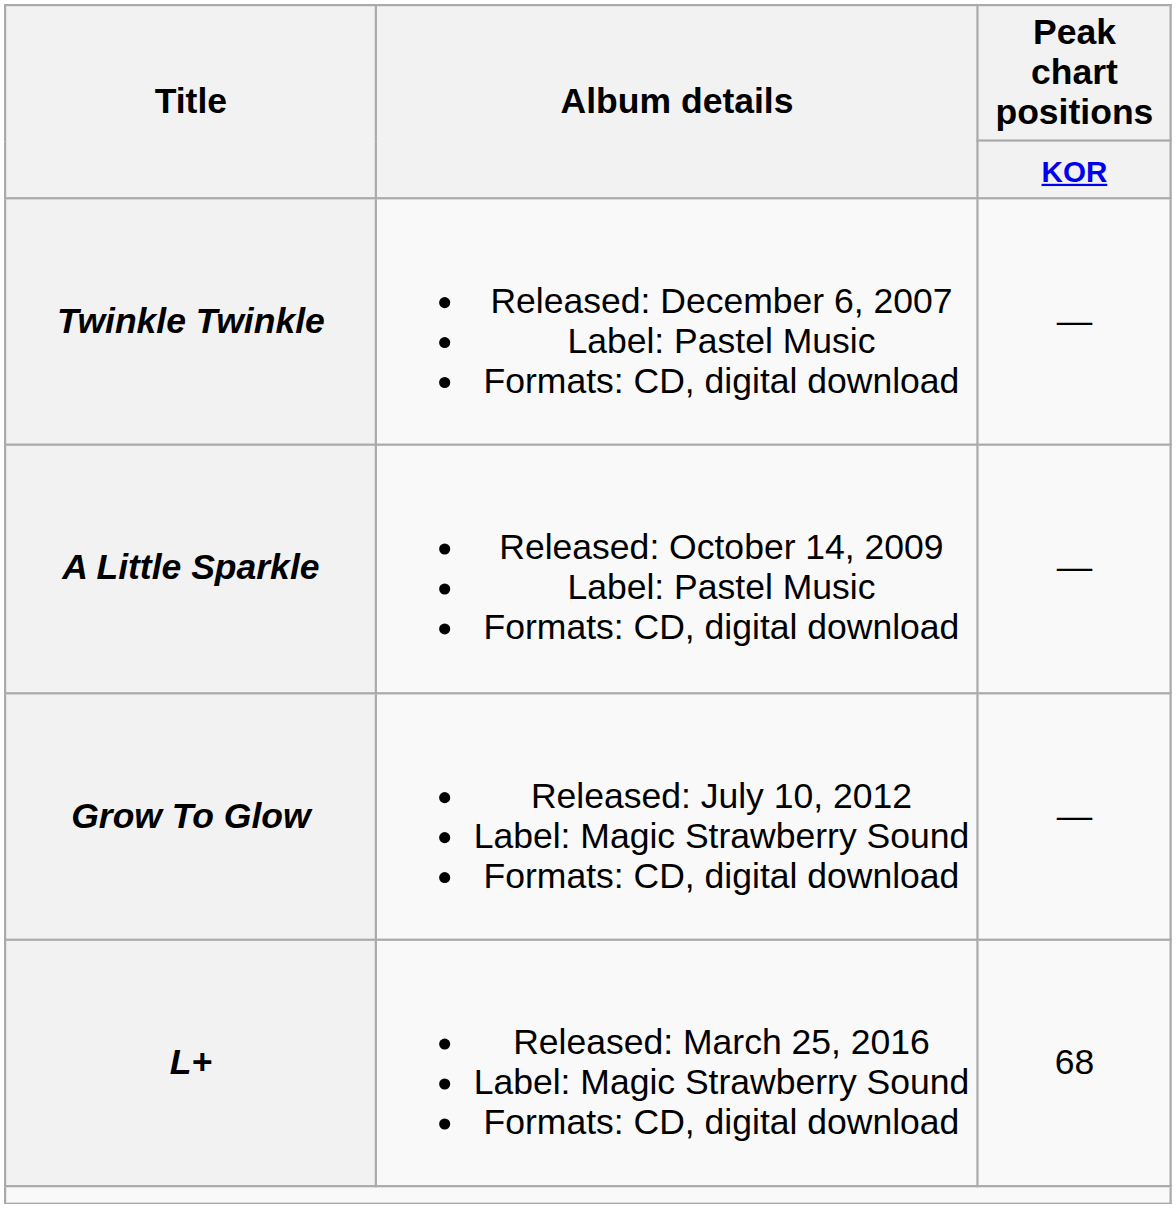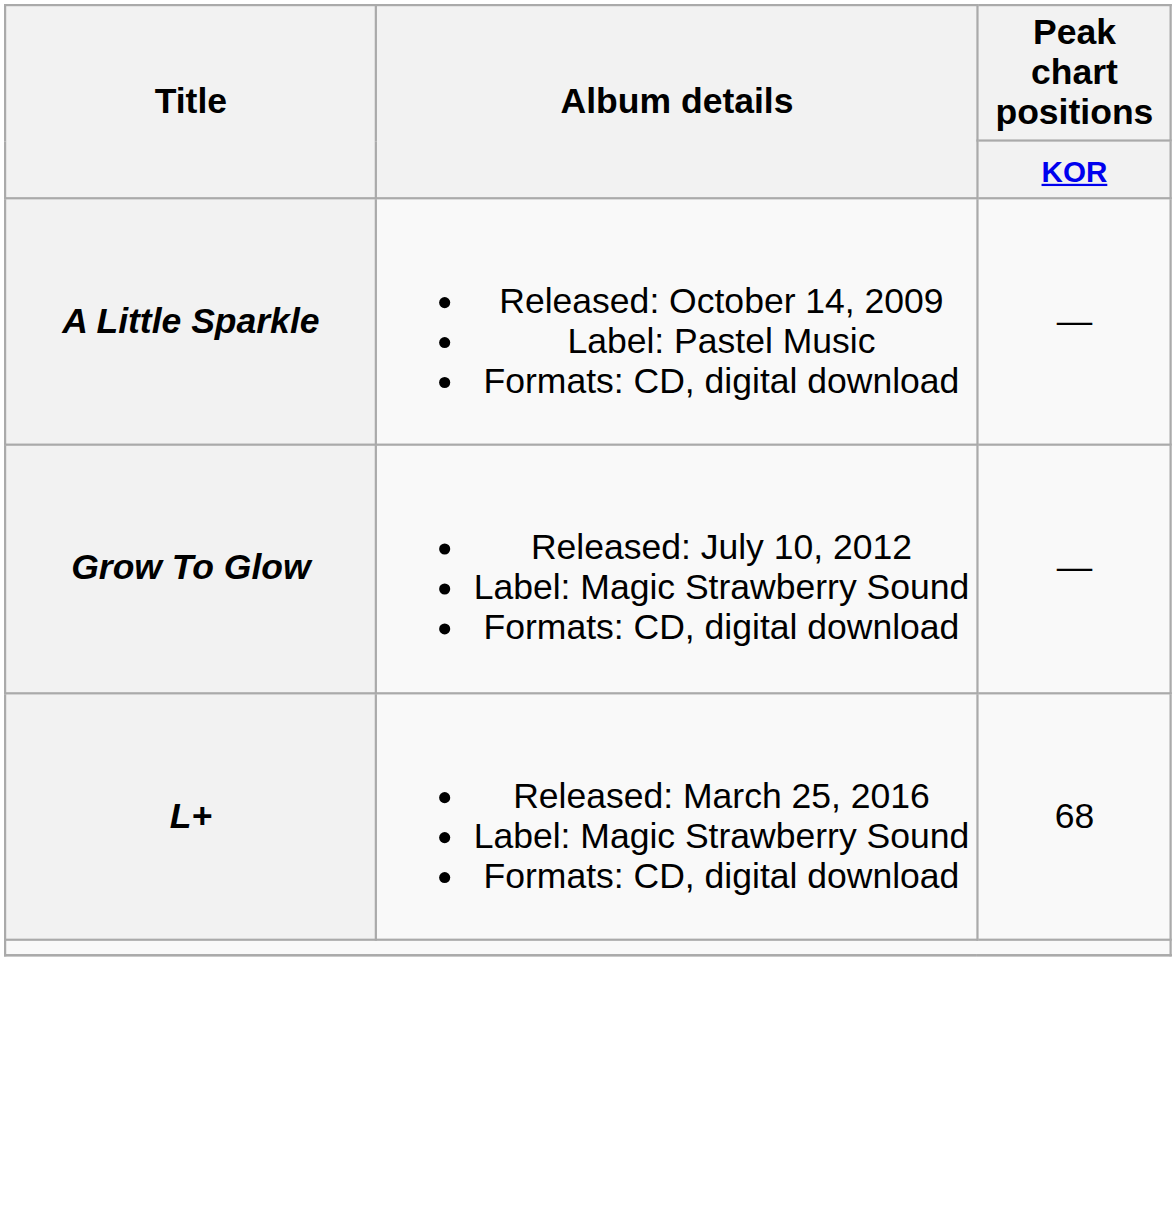 <table class="wikitable plainrowheaders" style="text-align:center;">
 <tr>
 <th scope="col" rowspan="2" style="width:10em;">Title</th>
 <th scope="col" rowspan="2">Album details</th>
 <th scope="col" colspan="1" style="width:5em;">Peak chart positions</th>
 </tr>
 <tr>
 <th><small><a href='#'>KOR</a></small><br></th>
-</tr>
-<tr>
-<th scope="row"><em>Twinkle Twinkle</em></th>
-<td><br><ul><li>Released: December 6, 2007</li><li>Label: Pastel Music</li><li>Formats: CD, digital download</li></ul></td>
-<td>—</td>
 </tr>
 <tr>
 <th scope="row"><em>A Little Sparkle</em></th>
 <td><br><ul><li>Released: October 14, 2009</li><li>Label: Pastel Music</li><li>Formats: CD, digital download</li></ul></td>
 <td>—</td>
 </tr>
 <tr>
 <th scope="row"><em>Grow To Glow</em></th>
 <td><br><ul><li>Released: July 10, 2012</li><li>Label: Magic Strawberry Sound</li><li>Formats: CD, digital download</li></ul></td>
 <td>—</td>
 </tr>
 <tr>
 <th scope="row"><em>L+</em></th>
 <td><br><ul><li>Released: March 25, 2016</li><li>Label: Magic Strawberry Sound</li><li>Formats: CD, digital download</li></ul></td>
 <td>68</td>
 </tr>
 <tr>
 <td colspan="3"></td>
 </tr>
 <tr>
 </tr>
 </table>
